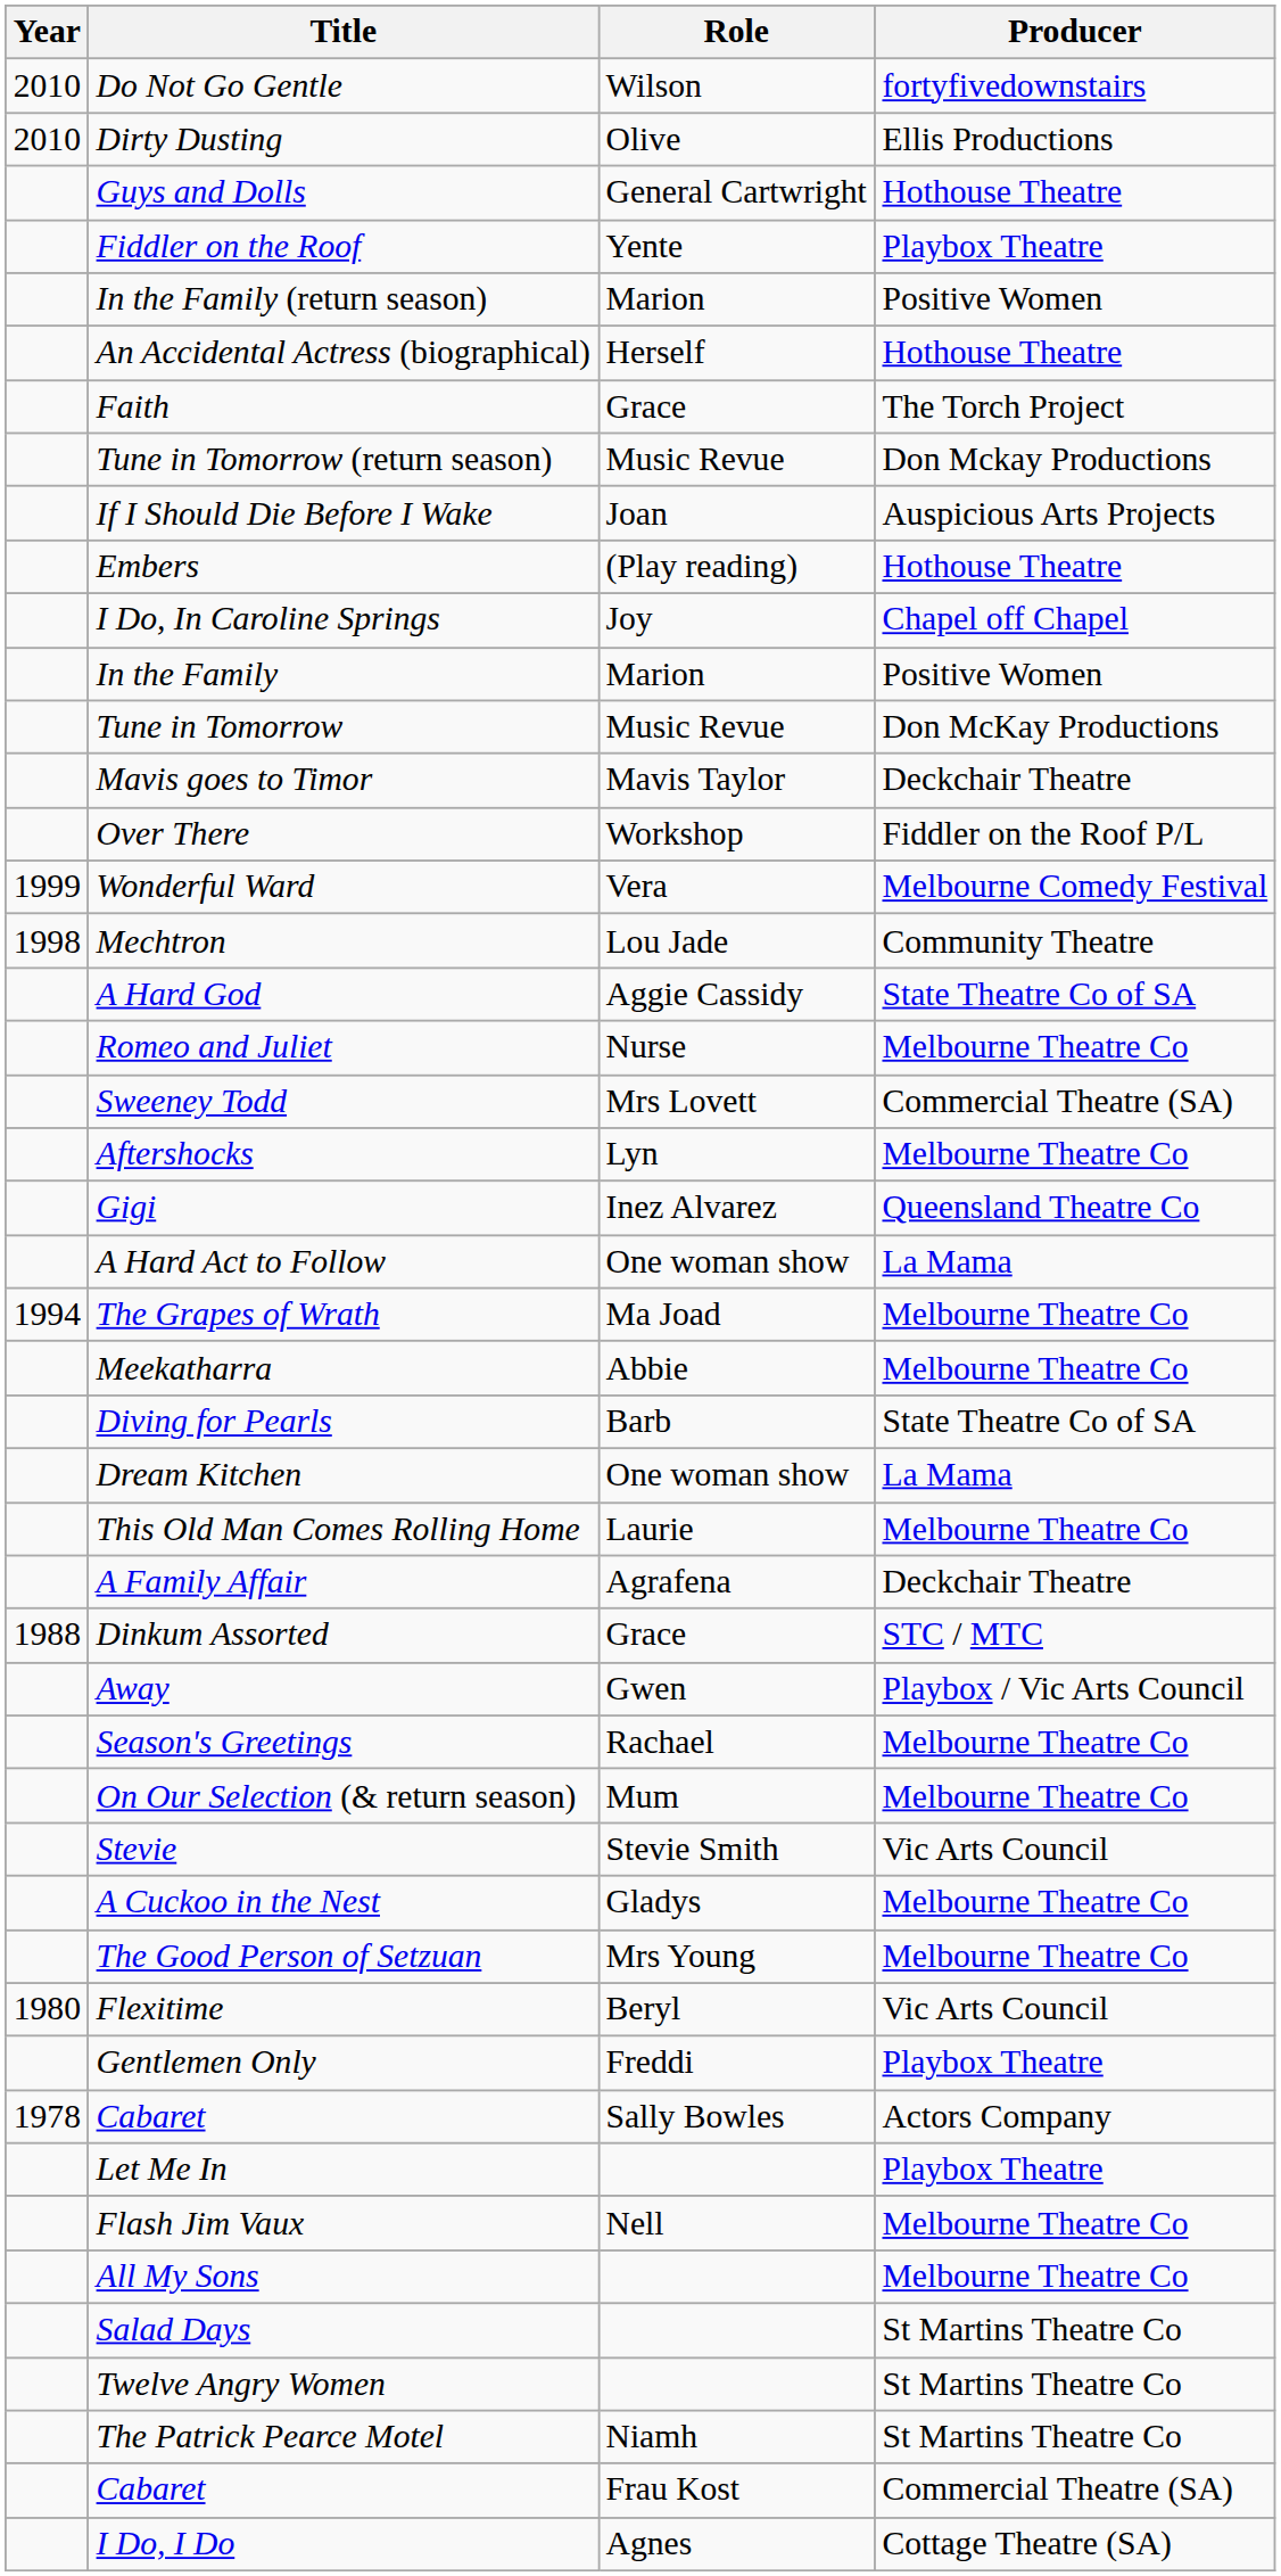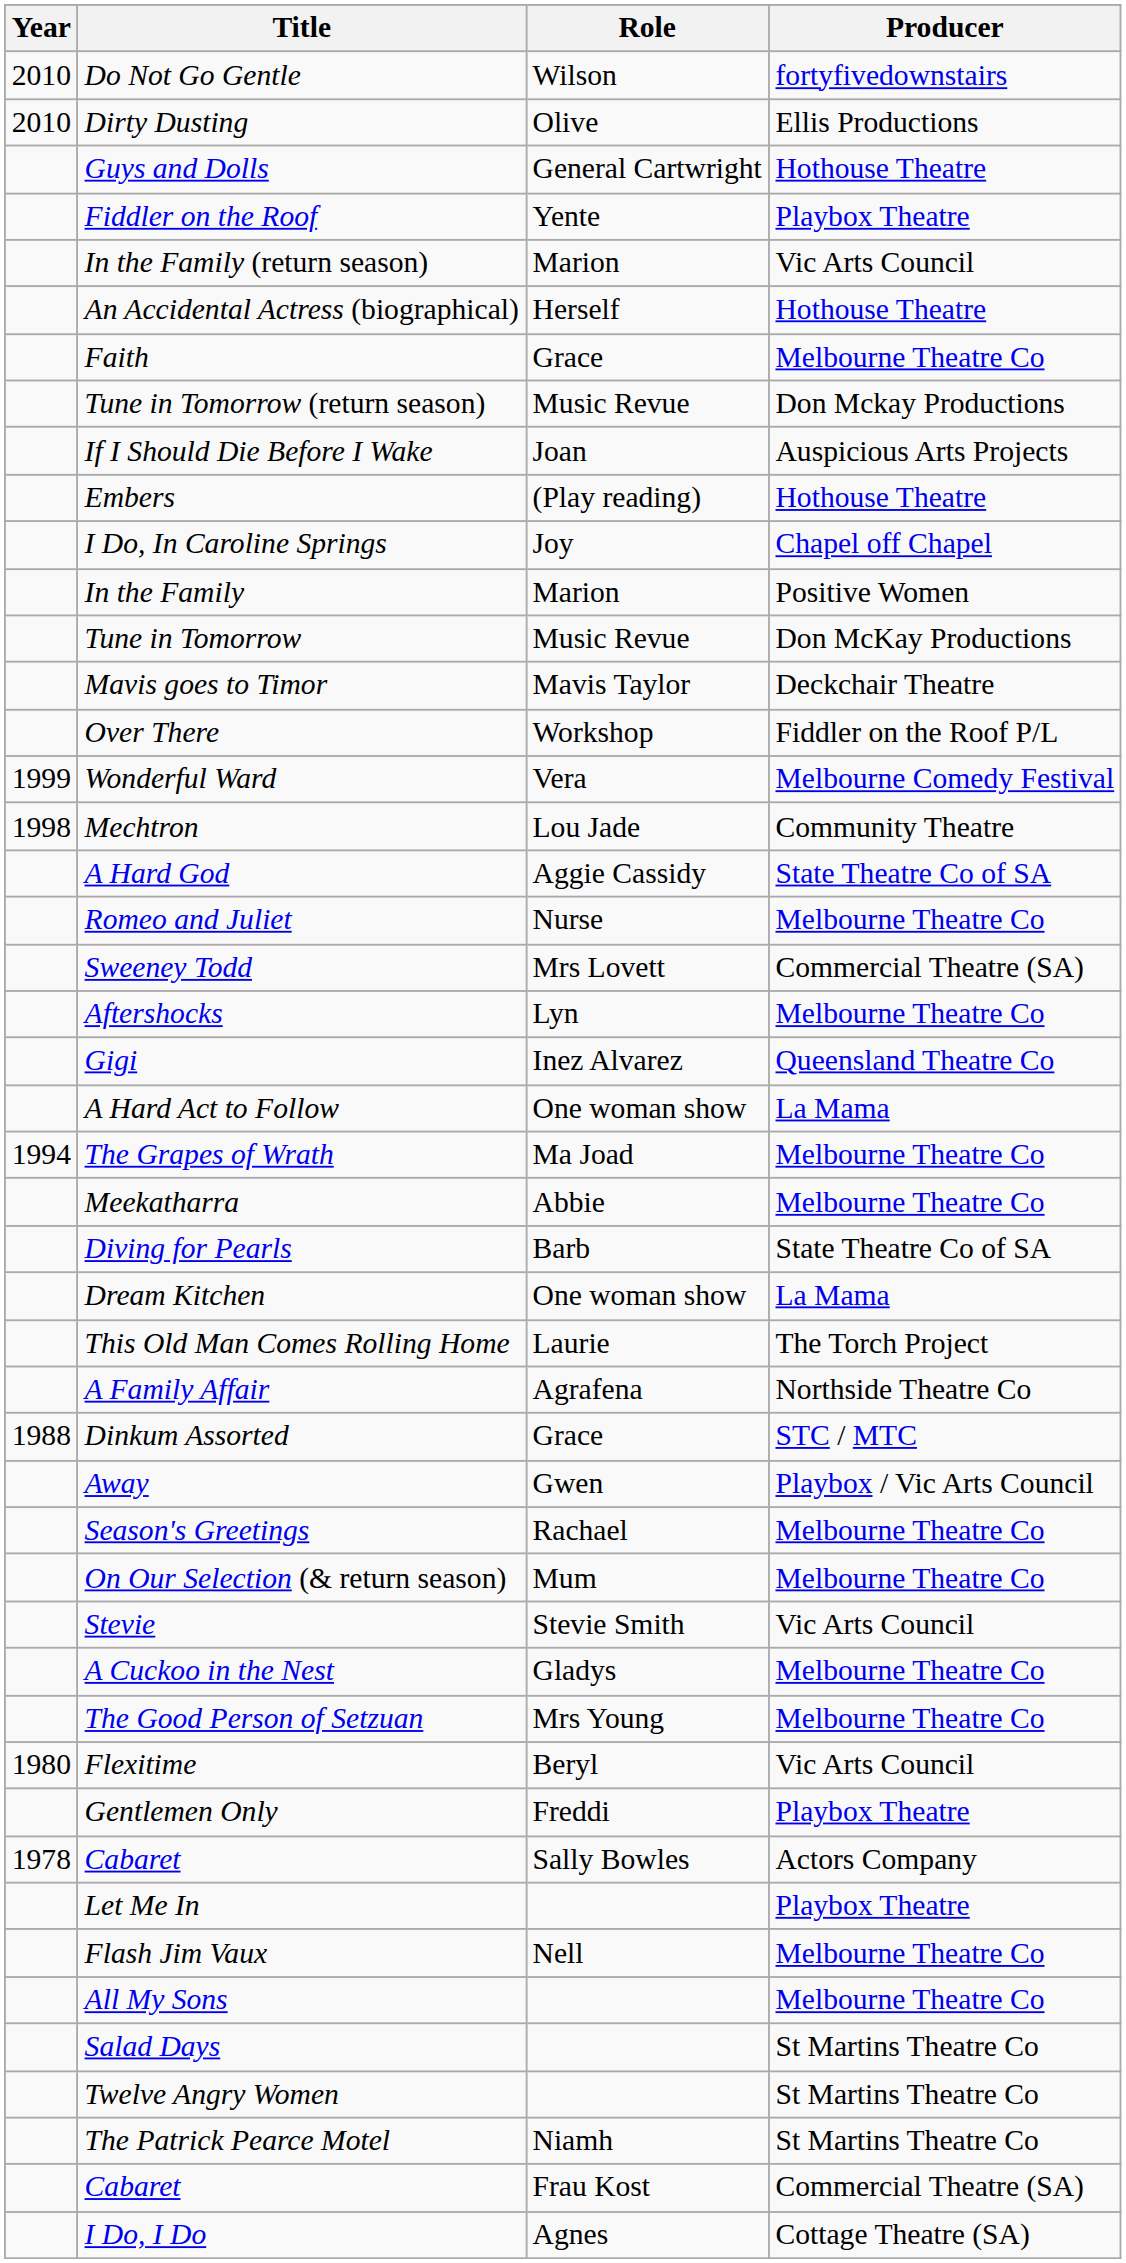 <table class="wikitable">
 <tr>
 <th>Year</th>
 <th>Title</th>
 <th>Role</th>
 <th>Producer</th>
 </tr>
 <tr>
 <td>2010</td>
 <td><em>Do Not Go Gentle</em></td>
 <td>Wilson</td>
 <td><a href='#'>fortyfivedownstairs</a></td>
 </tr>
 <tr>
 <td>2010</td>
 <td><em>Dirty Dusting</em></td>
 <td>Olive</td>
 <td>Ellis Productions</td>
 </tr>
 <tr>
 <td></td>
 <td><em><a href='#'>Guys and Dolls</a></em></td>
 <td>General Cartwright</td>
 <td><a href='#'>Hothouse Theatre</a></td>
 </tr>
 <tr>
 <td></td>
 <td><em><a href='#'>Fiddler on the Roof</a></em></td>
 <td>Yente</td>
 <td><a href='#'>Playbox Theatre</a></td>
 </tr>
 <tr>
 <td></td>
 <td><em>In the Family</em> (return season)</td>
 <td>Marion</td>
-<td>Positive Women</td>
+<td>Vic Arts Council</td>
 </tr>
 <tr>
 <td></td>
 <td><em>An Accidental Actress</em> (biographical)</td>
 <td>Herself</td>
 <td><a href='#'>Hothouse Theatre</a></td>
 </tr>
 <tr>
 <td></td>
 <td><em>Faith</em></td>
 <td>Grace</td>
-<td>The Torch Project</td>
+<td><a href='#'>Melbourne Theatre Co</a></td>
 </tr>
 <tr>
 <td></td>
 <td><em>Tune in Tomorrow</em> (return season)</td>
 <td>Music Revue</td>
 <td>Don Mckay Productions</td>
 </tr>
 <tr>
 <td></td>
 <td><em>If I Should Die Before I Wake</em></td>
 <td>Joan</td>
 <td>Auspicious Arts Projects</td>
 </tr>
 <tr>
 <td></td>
 <td><em>Embers</em></td>
 <td>(Play reading)</td>
 <td><a href='#'>Hothouse Theatre</a></td>
 </tr>
 <tr>
 <td></td>
 <td><em>I Do, In Caroline Springs</em></td>
 <td>Joy</td>
 <td><a href='#'>Chapel off Chapel</a></td>
 </tr>
 <tr>
 <td></td>
 <td><em>In the Family</em></td>
 <td>Marion</td>
 <td>Positive Women</td>
 </tr>
 <tr>
 <td></td>
 <td><em>Tune in Tomorrow</em></td>
 <td>Music Revue</td>
 <td>Don McKay Productions</td>
 </tr>
 <tr>
 <td></td>
 <td><em>Mavis goes to Timor</em></td>
 <td>Mavis Taylor</td>
 <td>Deckchair Theatre</td>
 </tr>
 <tr>
 <td></td>
 <td><em>Over There</em></td>
 <td>Workshop</td>
 <td>Fiddler on the Roof P/L</td>
 </tr>
 <tr>
 <td>1999</td>
 <td><em>Wonderful Ward</em></td>
 <td>Vera</td>
 <td><a href='#'>Melbourne Comedy Festival</a></td>
 </tr>
 <tr>
 <td>1998</td>
 <td><em>Mechtron</em></td>
 <td>Lou Jade</td>
 <td>Community Theatre</td>
 </tr>
 <tr>
 <td></td>
 <td><em><a href='#'>A Hard God</a></em></td>
 <td>Aggie Cassidy</td>
 <td><a href='#'>State Theatre Co of SA</a></td>
 </tr>
 <tr>
 <td></td>
 <td><em><a href='#'>Romeo and Juliet</a></em></td>
 <td>Nurse</td>
 <td><a href='#'>Melbourne Theatre Co</a></td>
 </tr>
 <tr>
 <td></td>
 <td><em><a href='#'>Sweeney Todd</a></em></td>
 <td>Mrs Lovett</td>
 <td>Commercial Theatre (SA)</td>
 </tr>
 <tr>
 <td></td>
 <td><em><a href='#'>Aftershocks</a></em></td>
 <td>Lyn</td>
 <td><a href='#'>Melbourne Theatre Co</a></td>
 </tr>
 <tr>
 <td></td>
 <td><em><a href='#'>Gigi</a></em></td>
 <td>Inez Alvarez</td>
 <td><a href='#'>Queensland Theatre Co</a></td>
 </tr>
 <tr>
 <td></td>
 <td><em>A Hard Act to Follow</em></td>
 <td>One woman show</td>
 <td><a href='#'>La Mama</a></td>
 </tr>
 <tr>
 <td>1994</td>
 <td><em><a href='#'>The Grapes of Wrath</a></em></td>
 <td>Ma Joad</td>
 <td><a href='#'>Melbourne Theatre Co</a></td>
 </tr>
 <tr>
 <td></td>
 <td><em>Meekatharra</em></td>
 <td>Abbie</td>
 <td><a href='#'>Melbourne Theatre Co</a></td>
 </tr>
 <tr>
 <td></td>
 <td><em><a href='#'>Diving for Pearls</a></em></td>
 <td>Barb</td>
 <td>State Theatre Co of SA</td>
 </tr>
 <tr>
 <td></td>
 <td><em>Dream Kitchen</em></td>
 <td>One woman show</td>
 <td><a href='#'>La Mama</a></td>
 </tr>
 <tr>
 <td></td>
 <td><em>This Old Man Comes Rolling Home</em></td>
 <td>Laurie</td>
-<td><a href='#'>Melbourne Theatre Co</a></td>
+<td>The Torch Project</td>
 </tr>
 <tr>
 <td></td>
 <td><em><a href='#'>A Family Affair</a></em></td>
 <td>Agrafena</td>
-<td>Deckchair Theatre</td>
+<td>Northside Theatre Co</td>
 </tr>
 <tr>
 <td>1988</td>
 <td><em>Dinkum Assorted</em></td>
 <td>Grace</td>
 <td><a href='#'>STC</a> / <a href='#'>MTC</a></td>
 </tr>
 <tr>
 <td></td>
 <td><em><a href='#'>Away</a></em></td>
 <td>Gwen</td>
 <td><a href='#'>Playbox</a> / Vic Arts Council</td>
 </tr>
 <tr>
 <td></td>
 <td><em><a href='#'>Season's Greetings</a></em></td>
 <td>Rachael</td>
 <td><a href='#'>Melbourne Theatre Co</a></td>
 </tr>
 <tr>
 <td></td>
 <td><em><a href='#'>On Our Selection</a></em> (& return season)</td>
 <td>Mum</td>
 <td><a href='#'>Melbourne Theatre Co</a></td>
 </tr>
 <tr>
 <td></td>
 <td><em><a href='#'>Stevie</a></em></td>
 <td>Stevie Smith</td>
 <td>Vic Arts Council</td>
 </tr>
 <tr>
 <td></td>
 <td><em><a href='#'>A Cuckoo in the Nest</a></em></td>
 <td>Gladys</td>
 <td><a href='#'>Melbourne Theatre Co</a></td>
 </tr>
 <tr>
 <td></td>
 <td><em><a href='#'>The Good Person of Setzuan</a></em></td>
 <td>Mrs Young</td>
 <td><a href='#'>Melbourne Theatre Co</a></td>
 </tr>
 <tr>
 <td>1980</td>
 <td><em>Flexitime</em></td>
 <td>Beryl</td>
 <td>Vic Arts Council</td>
 </tr>
 <tr>
 <td></td>
 <td><em>Gentlemen Only</em></td>
 <td>Freddi</td>
 <td><a href='#'>Playbox Theatre</a></td>
 </tr>
 <tr>
 <td>1978</td>
 <td><em><a href='#'>Cabaret</a></em></td>
 <td>Sally Bowles</td>
 <td>Actors Company</td>
 </tr>
 <tr>
 <td></td>
 <td><em>Let Me In</em></td>
 <td></td>
 <td><a href='#'>Playbox Theatre</a></td>
 </tr>
 <tr>
 <td></td>
 <td><em>Flash Jim Vaux</em></td>
 <td>Nell</td>
 <td><a href='#'>Melbourne Theatre Co</a></td>
 </tr>
 <tr>
 <td></td>
 <td><em><a href='#'>All My Sons</a></em></td>
 <td></td>
 <td><a href='#'>Melbourne Theatre Co</a></td>
 </tr>
 <tr>
 <td></td>
 <td><em><a href='#'>Salad Days</a></em></td>
 <td></td>
 <td>St Martins Theatre Co</td>
 </tr>
 <tr>
 <td></td>
 <td><em>Twelve Angry Women</em></td>
 <td></td>
 <td>St Martins Theatre Co</td>
 </tr>
 <tr>
 <td></td>
 <td><em>The Patrick Pearce Motel</em></td>
 <td>Niamh</td>
 <td>St Martins Theatre Co</td>
 </tr>
 <tr>
 <td></td>
 <td><em><a href='#'>Cabaret</a></em></td>
 <td>Frau Kost</td>
 <td>Commercial Theatre (SA)</td>
 </tr>
 <tr>
 <td></td>
 <td><em><a href='#'>I Do, I Do</a></em></td>
 <td>Agnes</td>
 <td>Cottage Theatre (SA)</td>
 </tr>
 </table>
